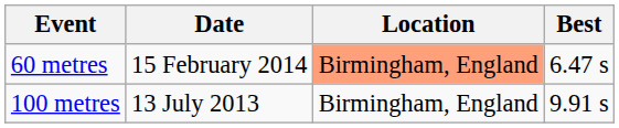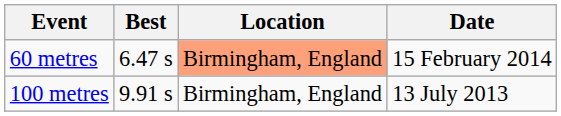 <table class="wikitable">
 <tr>
 <th>Event</th>
+<th>Best</th>
+<th>Location</th>
 <th>Date</th>
-<th>Location</th>
-<th>Best</th>
 </tr>
 <tr>
 <td><a href='#'>60 metres</a></td>
+<td>6.47 s</td>
+<td style="background: lightsalmon;">Birmingham, England</td>
 <td>15 February 2014</td>
-<td style="background: lightsalmon;">Birmingham, England</td>
-<td>6.47 s</td>
 </tr>
 <tr>
 <td><a href='#'>100 metres</a></td>
+<td>9.91 s</td>
+<td>Birmingham, England</td>
 <td>13 July 2013</td>
-<td>Birmingham, England</td>
-<td>9.91 s</td>
 </tr>
 </table>
